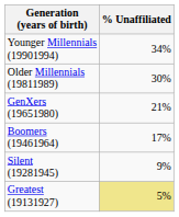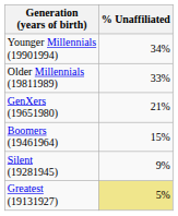 <table class="wikitable sortable" style="text-align:right; margin-left:10px">
 <tr>
 <th align=center>Generation<br>(years of birth)</th>
 <th>% Unaffiliated</th>
 </tr>
 <tr>
 <td align=left>Younger <a href='#'>Millennials</a><br>(19901994)</td>
 <td>34%</td>
 </tr>
 <tr>
 <td align=left>Older <a href='#'>Millennials</a><br>(19811989)</td>
-<td>30%</td>
+<td>33%</td>
 </tr>
 <tr>
 <td align=left><a href='#'>GenXers</a><br>(19651980)</td>
 <td>21%</td>
 </tr>
 <tr>
 <td align=left><a href='#'>Boomers</a><br>(19461964)</td>
-<td>17%</td>
+<td>15%</td>
 </tr>
 <tr>
 <td align=left><a href='#'>Silent</a><br>(19281945)</td>
 <td>9%</td>
 </tr>
 <tr>
 <td align=left><a href='#'>Greatest</a><br>(19131927)</td>
 <td style="background: khaki;">5%</td>
 </tr>
 </table>
